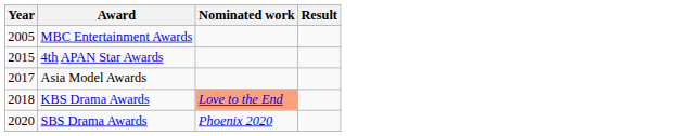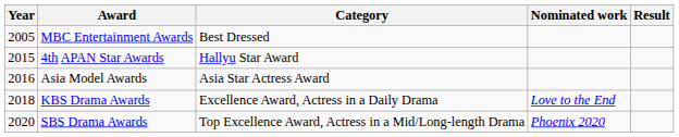 <table class="wikitable">
 <tr>
 <th>Year</th>
 <th>Award</th>
+<th>Category</th>
 <th>Nominated work</th>
 <th>Result</th>
 </tr>
 <tr>
 <td>2005</td>
 <td><a href='#'>MBC Entertainment Awards</a></td>
+<td>Best Dressed</td>
 <td></td>
 <td></td>
 </tr>
 <tr>
 <td>2015</td>
 <td><a href='#'>4th</a> <a href='#'>APAN Star Awards</a></td>
+<td><a href='#'>Hallyu</a> Star Award</td>
 <td></td>
 <td></td>
 </tr>
 <tr>
-<td>2017</td>
+<td>2016</td>
 <td>Asia Model Awards</td>
+<td>Asia Star Actress Award</td>
 <td></td>
 <td></td>
 </tr>
 <tr>
 <td>2018</td>
 <td><a href='#'>KBS Drama Awards</a></td>
-<td style="background: lightsalmon;"><em><a href='#'>Love to the End</a></em></td>
+<td>Excellence Award, Actress in a Daily Drama</td>
+<td><em><a href='#'>Love to the End</a></em></td>
 <td></td>
 </tr>
 <tr>
 <td>2020</td>
 <td><a href='#'>SBS Drama Awards</a></td>
+<td>Top Excellence Award, Actress in a Mid/Long-length Drama</td>
 <td><em><a href='#'>Phoenix 2020</a></em></td>
 <td></td>
 </tr>
 </table>
